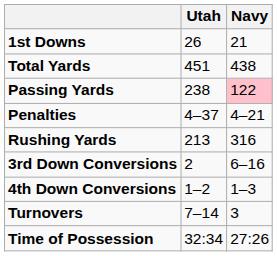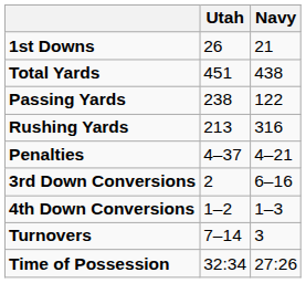 <table class="wikitable">
 <tr>
 <th></th>
 <th>Utah</th>
 <th>Navy</th>
 </tr>
 <tr>
 <td><strong>1st Downs</strong></td>
 <td>26</td>
 <td>21</td>
 </tr>
 <tr>
 <td><strong>Total Yards</strong></td>
 <td>451</td>
 <td>438</td>
 </tr>
 <tr>
 <td><strong>Passing Yards</strong></td>
 <td>238</td>
-<td style="background: pink;">122</td>
+<td>122</td>
+</tr>
+<tr>
+<td><strong>Rushing Yards</strong></td>
+<td>213</td>
+<td>316</td>
 </tr>
 <tr>
 <td><strong>Penalties</strong></td>
 <td>4–37</td>
 <td>4–21</td>
-</tr>
-<tr>
-<td><strong>Rushing Yards</strong></td>
-<td>213</td>
-<td>316</td>
 </tr>
 <tr>
 <td><strong>3rd Down Conversions</strong></td>
 <td>2</td>
 <td>6–16</td>
 </tr>
 <tr>
 <td><strong>4th Down Conversions</strong></td>
 <td>1–2</td>
 <td>1–3</td>
 </tr>
 <tr>
 <td><strong>Turnovers</strong></td>
 <td>7–14</td>
 <td>3</td>
 </tr>
 <tr>
 <td><strong>Time of Possession</strong></td>
 <td>32:34</td>
 <td>27:26</td>
 </tr>
 </table>
